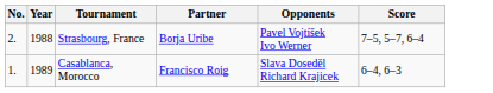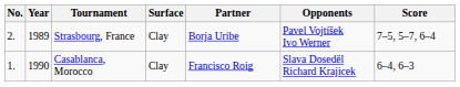 <table class="sortable wikitable" style=font-size:97%>
 <tr>
 <th style="width:20px" class="unsortable">No.</th>
 <th style="width:30px">Year</th>
 <th style="width:130px">Tournament</th>
+<th style="width:50px">Surface</th>
 <th style="width:130px">Partner</th>
 <th style="width:130px">Opponents</th>
 <th style="width:110px" class="unsortable">Score</th>
 </tr>
 <tr>
 <td>2.</td>
-<td>1988</td>
+<td>1989</td>
 <td><a href='#'>Strasbourg</a>, France</td>
+<td>Clay</td>
 <td> <a href='#'>Borja Uribe</a></td>
 <td> <a href='#'>Pavel Vojtíšek</a><br> <a href='#'>Ivo Werner</a></td>
 <td>7–5, 5–7, 6–4</td>
 </tr>
 <tr>
 <td>1.</td>
-<td>1989</td>
+<td>1990</td>
 <td><a href='#'>Casablanca</a>, Morocco</td>
+<td>Clay</td>
 <td> <a href='#'>Francisco Roig</a></td>
 <td> <a href='#'>Slava Doseděl</a><br> <a href='#'>Richard Krajicek</a></td>
 <td>6–4, 6–3</td>
 </tr>
 </table>
